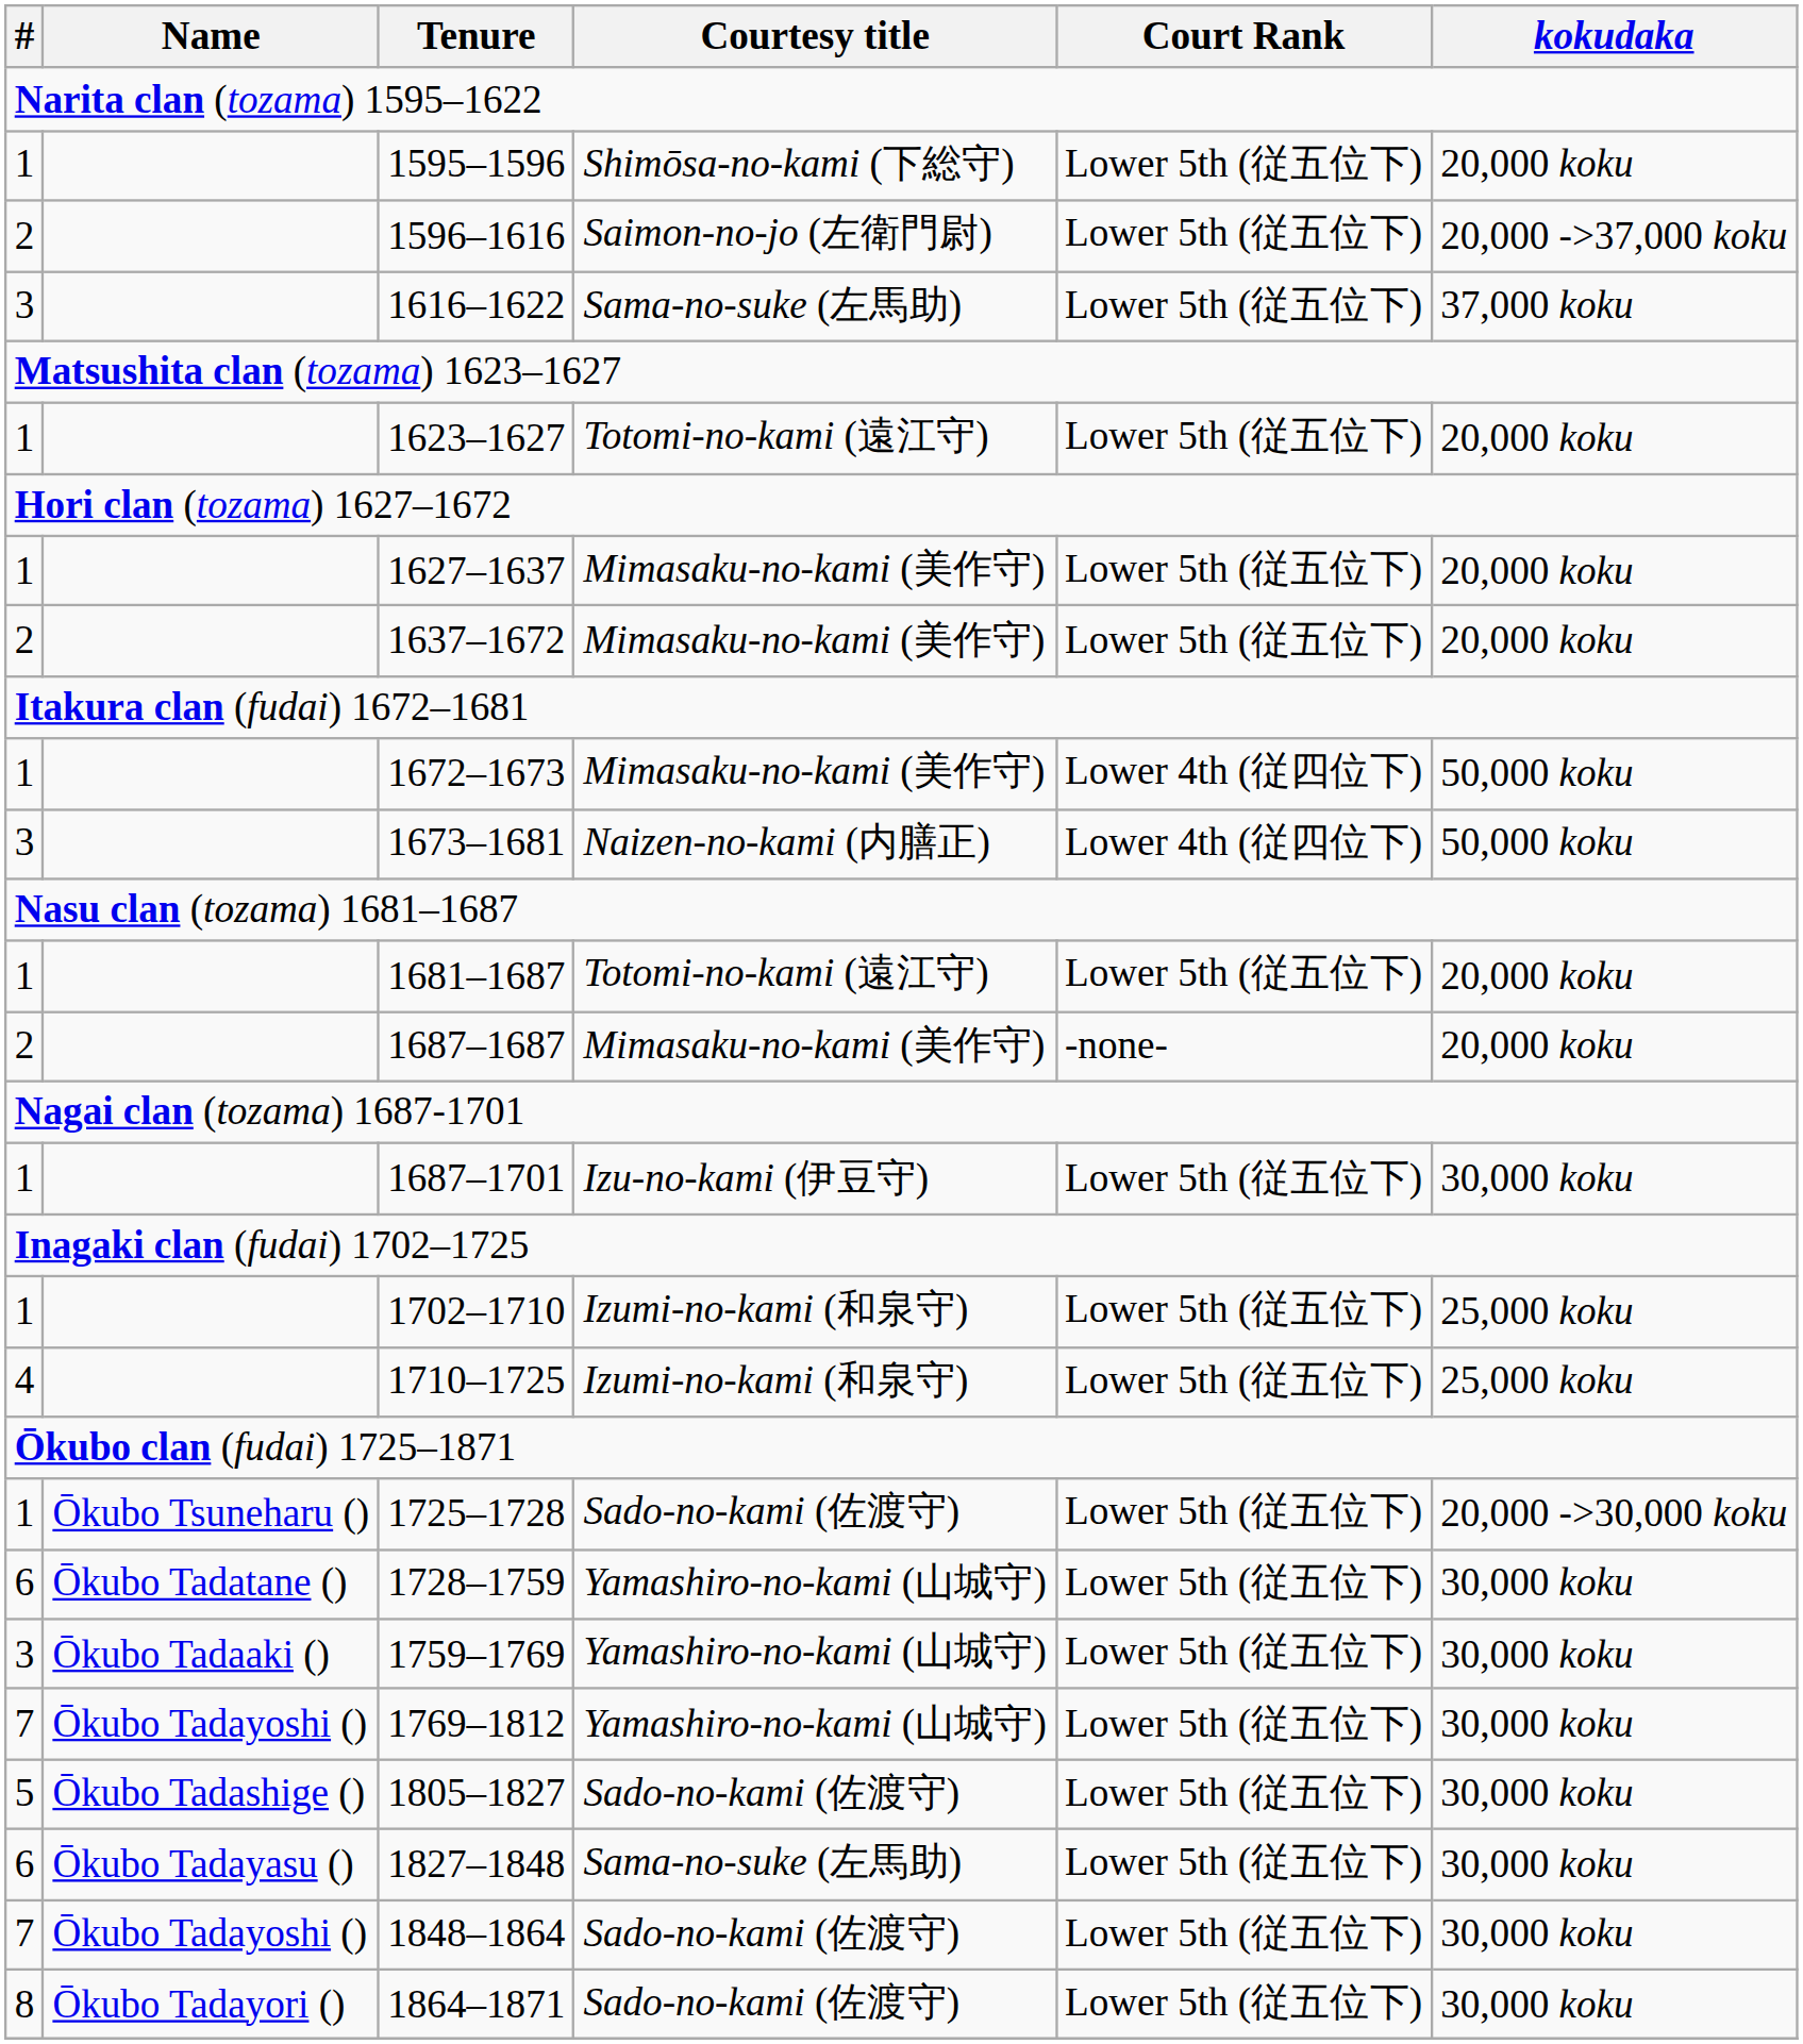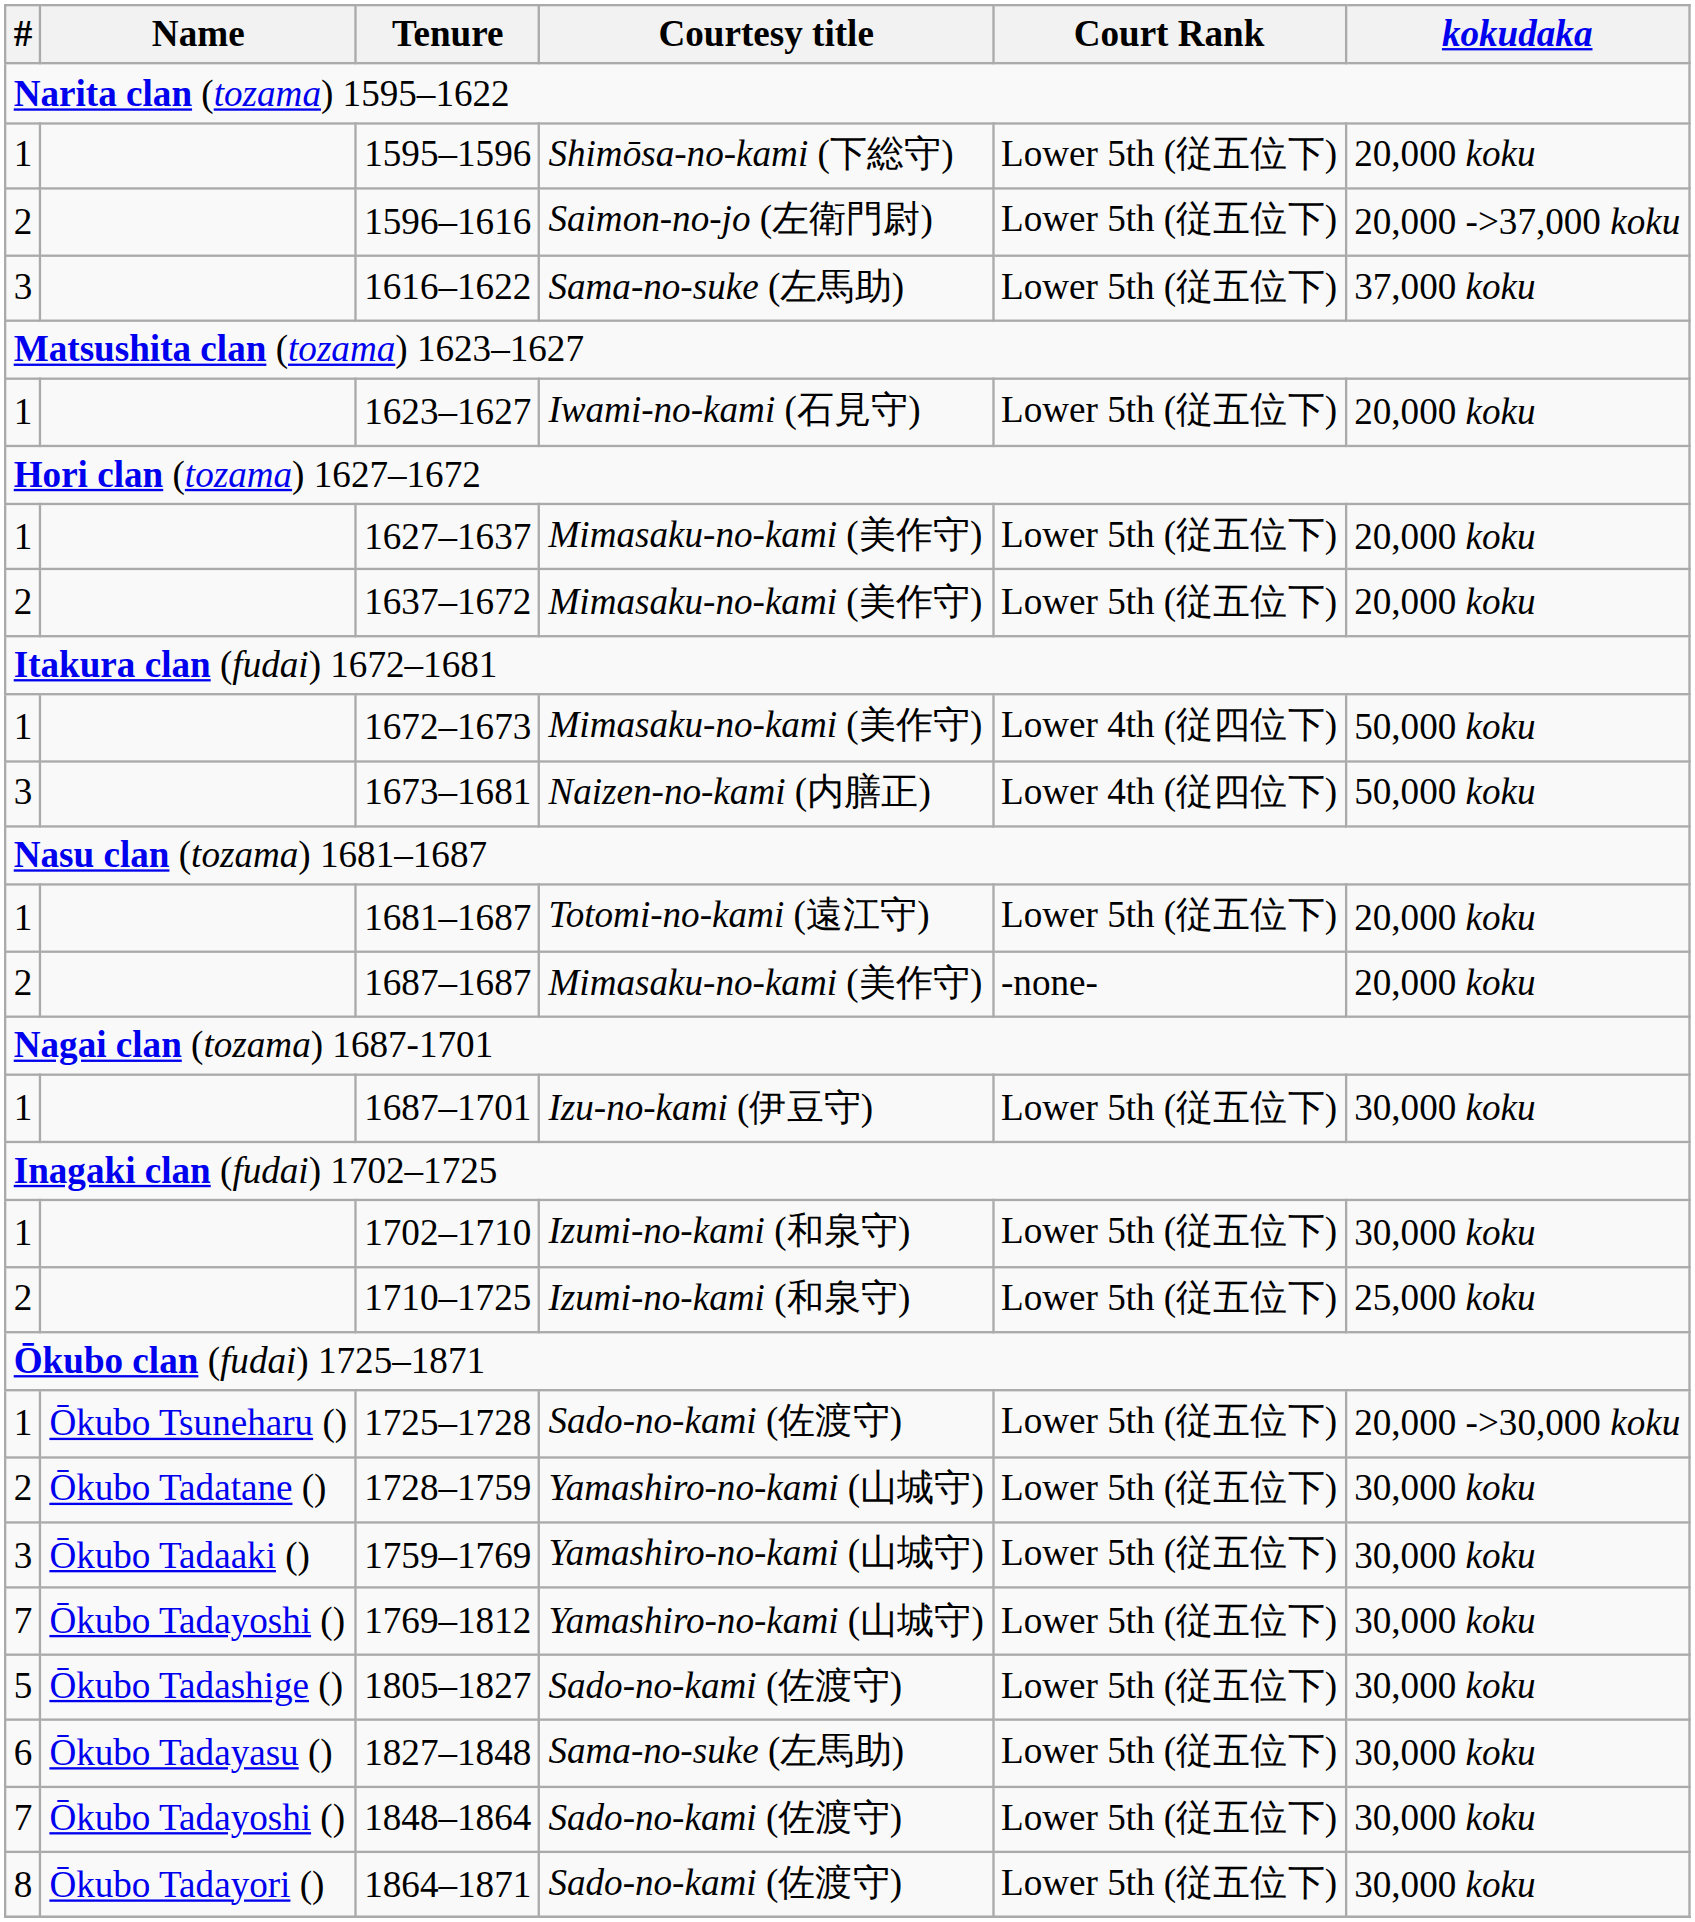 <table class=wikitable>
 <tr>
 <th>#</th>
 <th>Name</th>
 <th>Tenure</th>
 <th>Courtesy title</th>
 <th>Court Rank</th>
 <th><em><a href='#'>kokudaka</a></em></th>
 </tr>
 <tr>
 <td colspan=6> <strong><a href='#'>Narita clan</a></strong> (<em><a href='#'>tozama</a></em>) 1595–1622</td>
 </tr>
 <tr>
 <td>1</td>
 <td></td>
 <td>1595–1596</td>
 <td><em>Shimōsa-no-kami</em> (下総守)</td>
 <td>Lower 5th (従五位下)</td>
 <td>20,000 <em>koku</em></td>
 </tr>
 <tr>
 <td>2</td>
 <td></td>
 <td>1596–1616</td>
 <td><em>Saimon-no-jo</em> (左衛門尉)</td>
 <td>Lower 5th (従五位下)</td>
 <td>20,000 ->37,000 <em>koku</em></td>
 </tr>
 <tr>
 <td>3</td>
 <td></td>
 <td>1616–1622</td>
 <td><em>Sama-no-suke</em> (左馬助)</td>
 <td>Lower 5th (従五位下)</td>
 <td>37,000 <em>koku</em></td>
 </tr>
 <tr>
 <td colspan=6> <strong><a href='#'>Matsushita clan</a></strong> (<em><a href='#'>tozama</a></em>) 1623–1627</td>
 </tr>
 <tr>
 <td>1</td>
 <td></td>
 <td>1623–1627</td>
-<td><em>Totomi-no-kami</em> (遠江守)</td>
+<td><em>Iwami-no-kami</em> (石見守)</td>
 <td>Lower 5th (従五位下)</td>
 <td>20,000 <em>koku</em></td>
 </tr>
 <tr>
 <td colspan=6> <strong><a href='#'>Hori clan</a></strong> (<em><a href='#'>tozama</a></em>) 1627–1672</td>
 </tr>
 <tr>
 <td>1</td>
 <td></td>
 <td>1627–1637</td>
 <td><em>Mimasaku-no-kami</em> (美作守)</td>
 <td>Lower 5th (従五位下)</td>
 <td>20,000 <em>koku</em></td>
 </tr>
 <tr>
 <td>2</td>
 <td></td>
 <td>1637–1672</td>
 <td><em>Mimasaku-no-kami</em> (美作守)</td>
 <td>Lower 5th (従五位下)</td>
 <td>20,000 <em>koku</em></td>
 </tr>
 <tr>
 <td colspan=6> <strong><a href='#'>Itakura clan</a></strong> (<em>fudai</em>) 1672–1681</td>
 </tr>
 <tr>
 <td>1</td>
 <td></td>
 <td>1672–1673</td>
 <td><em>Mimasaku-no-kami</em> (美作守)</td>
 <td>Lower 4th (従四位下)</td>
 <td>50,000 <em>koku</em></td>
 </tr>
 <tr>
 <td>3</td>
 <td></td>
 <td>1673–1681</td>
 <td><em>Naizen-no-kami</em> (内膳正)</td>
 <td>Lower 4th (従四位下)</td>
 <td>50,000 <em>koku</em></td>
 </tr>
 <tr>
 <td colspan=6> <strong><a href='#'>Nasu clan</a></strong> (<em>tozama</em>) 1681–1687</td>
 </tr>
 <tr>
 <td>1</td>
 <td></td>
 <td>1681–1687</td>
 <td><em>Totomi-no-kami</em> (遠江守)</td>
 <td>Lower 5th (従五位下)</td>
 <td>20,000 <em>koku</em></td>
 </tr>
 <tr>
 <td>2</td>
 <td></td>
 <td>1687–1687</td>
 <td><em>Mimasaku-no-kami</em> (美作守)</td>
 <td>-none-</td>
 <td>20,000 <em>koku</em></td>
 </tr>
 <tr>
 <td colspan=6> <strong><a href='#'>Nagai clan</a></strong> (<em>tozama</em>) 1687-1701</td>
 </tr>
 <tr>
 <td>1</td>
 <td></td>
 <td>1687–1701</td>
 <td><em>Izu-no-kami</em> (伊豆守)</td>
 <td>Lower 5th (従五位下)</td>
 <td>30,000 <em>koku</em></td>
 </tr>
 <tr>
 <td colspan=6> <strong><a href='#'>Inagaki clan</a></strong> (<em>fudai</em>) 1702–1725</td>
 </tr>
 <tr>
 <td>1</td>
 <td></td>
 <td>1702–1710</td>
 <td><em>Izumi-no-kami</em> (和泉守)</td>
 <td>Lower 5th (従五位下)</td>
-<td>25,000 <em>koku</em></td>
+<td>30,000 <em>koku</em></td>
 </tr>
 <tr>
-<td>4</td>
+<td>2</td>
 <td></td>
 <td>1710–1725</td>
 <td><em>Izumi-no-kami</em> (和泉守)</td>
 <td>Lower 5th (従五位下)</td>
 <td>25,000 <em>koku</em></td>
 </tr>
 <tr>
 <td colspan=6> <strong><a href='#'>Ōkubo clan</a></strong> (<em>fudai</em>) 1725–1871</td>
 </tr>
 <tr>
 <td>1</td>
 <td><a href='#'>Ōkubo Tsuneharu</a> ()</td>
 <td>1725–1728</td>
 <td><em>Sado-no-kami</em> (佐渡守)</td>
 <td>Lower 5th (従五位下)</td>
 <td>20,000 ->30,000 <em>koku</em></td>
 </tr>
 <tr>
-<td>6</td>
+<td>2</td>
 <td><a href='#'>Ōkubo Tadatane</a> ()</td>
 <td>1728–1759</td>
 <td><em>Yamashiro-no-kami</em> (山城守)</td>
 <td>Lower 5th (従五位下)</td>
 <td>30,000 <em>koku</em></td>
 </tr>
 <tr>
 <td>3</td>
 <td><a href='#'>Ōkubo Tadaaki</a> ()</td>
 <td>1759–1769</td>
 <td><em>Yamashiro-no-kami</em> (山城守)</td>
 <td>Lower 5th (従五位下)</td>
 <td>30,000 <em>koku</em></td>
 </tr>
 <tr>
 <td>7</td>
 <td><a href='#'>Ōkubo Tadayoshi</a> ()</td>
 <td>1769–1812</td>
 <td><em>Yamashiro-no-kami</em> (山城守)</td>
 <td>Lower 5th (従五位下)</td>
 <td>30,000 <em>koku</em></td>
 </tr>
 <tr>
 <td>5</td>
 <td><a href='#'>Ōkubo Tadashige</a> ()</td>
 <td>1805–1827</td>
 <td><em>Sado-no-kami</em> (佐渡守)</td>
 <td>Lower 5th (従五位下)</td>
 <td>30,000 <em>koku</em></td>
 </tr>
 <tr>
 <td>6</td>
 <td><a href='#'>Ōkubo Tadayasu</a> ()</td>
 <td>1827–1848</td>
 <td><em>Sama-no-suke</em> (左馬助)</td>
 <td>Lower 5th (従五位下)</td>
 <td>30,000 <em>koku</em></td>
 </tr>
 <tr>
 <td>7</td>
 <td><a href='#'>Ōkubo Tadayoshi</a> ()</td>
 <td>1848–1864</td>
 <td><em>Sado-no-kami</em> (佐渡守)</td>
 <td>Lower 5th (従五位下)</td>
 <td>30,000 <em>koku</em></td>
 </tr>
 <tr>
 <td>8</td>
 <td><a href='#'>Ōkubo Tadayori</a> ()</td>
 <td>1864–1871</td>
 <td><em>Sado-no-kami</em> (佐渡守)</td>
 <td>Lower 5th (従五位下)</td>
 <td>30,000 <em>koku</em></td>
 </tr>
 <tr>
 </tr>
 </table>
